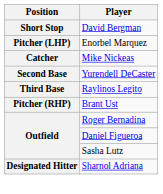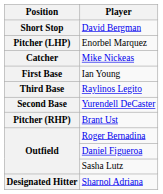 <table class="wikitable" style="font-size:90%;">
 <tr>
 <th>Position</th>
 <th>Player</th>
 </tr>
 <tr>
 <th>Short Stop</th>
 <td> <a href='#'>David Bergman</a></td>
 </tr>
 <tr>
 <th>Pitcher (LHP)</th>
 <td> Enorbel Marquez</td>
 </tr>
 <tr>
 <th>Catcher</th>
 <td> <a href='#'>Mike Nickeas</a></td>
 </tr>
 <tr>
-<th>Second Base</th>
-<td> <a href='#'>Yurendell DeCaster</a></td>
+<th>First Base</th>
+<td> Ian Young</td>
 </tr>
 <tr>
 <th>Third Base</th>
 <td> <a href='#'>Raylinos Legito</a></td>
+</tr>
+<tr>
+<th>Second Base</th>
+<td> <a href='#'>Yurendell DeCaster</a></td>
 </tr>
 <tr>
 <th>Pitcher (RHP)</th>
 <td> <a href='#'>Brant Ust</a></td>
 </tr>
 <tr>
 <th rowspan=3>Outfield</th>
 <td> <a href='#'>Roger Bernadina</a></td>
 </tr>
 <tr>
 <td> <a href='#'>Daniel Figueroa</a></td>
 </tr>
 <tr>
 <td> Sasha Lutz</td>
 </tr>
 <tr>
 <th>Designated Hitter</th>
 <td> <a href='#'>Sharnol Adriana</a></td>
 </tr>
 </table>
